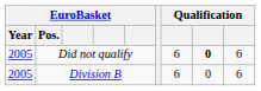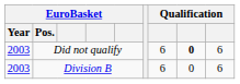 <table class="wikitable" style="text-align: center;font-size:90%;">
 <tr>
 <th colspan=5><a href='#'>EuroBasket</a></th>
 <th rowspan=4></th>
 <th colspan=3>Qualification</th>
 </tr>
 <tr>
 <th>Year</th>
 <th>Pos.</th>
 <th width=30></th>
 <th width=30></th>
 <th width=30></th>
 <th width=30></th>
 <th width=30></th>
 <th width=30></th>
 </tr>
 <tr>
-<td> <a href='#'>2005</a></td>
+<td> <a href='#'>2003</a></td>
 <td colspan=4><em>Did not qualify</em></td>
 <td>6</td>
 <td><strong>0</strong></td>
 <td>6</td>
 </tr>
 <tr>
-<td> <a href='#'>2005</a></td>
+<td> <a href='#'>2003</a></td>
 <td colspan=4><em><a href='#'>Division B</a></em></td>
 <td>6</td>
 <td>0</td>
 <td>6</td>
 </tr>
 </table>
